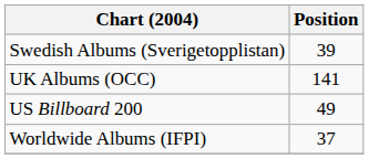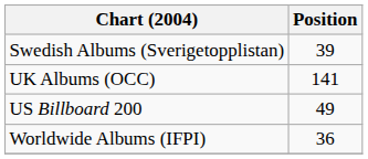 <table class="wikitable sortable plainrowheaders">
 <tr>
 <th scope="col">Chart (2004)</th>
 <th scope="col">Position</th>
 </tr>
 <tr>
 <td>Swedish Albums (Sverigetopplistan)</td>
 <td style="text-align:center;">39</td>
 </tr>
 <tr>
 <td>UK Albums (OCC)</td>
 <td style="text-align:center;">141</td>
 </tr>
 <tr>
 <td>US <em>Billboard</em> 200</td>
 <td style="text-align:center;">49</td>
 </tr>
 <tr>
 <td>Worldwide Albums (IFPI)</td>
-<td style="text-align:center;">37</td>
+<td style="text-align:center;">36</td>
 </tr>
 <tr>
 </tr>
 </table>
